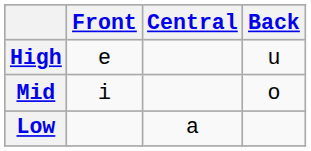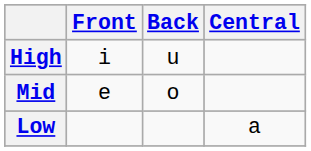 <table class="wikitable IPA" style="text-align: center;">
 <tr>
 <th></th>
 <th><a href='#'>Front</a></th>
+<th><a href='#'>Back</a></th>
 <th><a href='#'>Central</a></th>
-<th><a href='#'>Back</a></th>
 </tr>
 <tr>
 <th><a href='#'>High</a></th>
-<td>e</td>
+<td>i</td>
+<td>u</td>
 <td></td>
-<td>u</td>
 </tr>
 <tr>
 <th><a href='#'>Mid</a></th>
-<td>i</td>
+<td>e</td>
+<td>o</td>
 <td></td>
-<td>o</td>
 </tr>
 <tr>
 <th><a href='#'>Low</a></th>
 <td></td>
+<td></td>
 <td>a</td>
-<td></td>
 </tr>
 </table>
